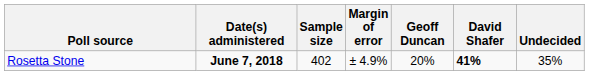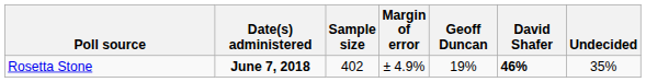 <table class="wikitable">
 <tr valign=bottom>
 <th style="width:245px;">Poll source</th>
 <th style="width:125px;">Date(s)<br>administered</th>
 <th style="width:50px;">Sample<br>size</th>
 <th style="width:50px;">Margin<br>of error</th>
 <th style="width:75px;">Geoff<br>Duncan</th>
 <th style="width:75px;">David<br>Shafer</th>
 <th style="width:75px;">Undecided</th>
 </tr>
 <tr>
 <td><a href='#'>Rosetta Stone</a></td>
 <td align=center><strong>June 7, 2018</strong></td>
 <td align=center>402</td>
 <td align=center>± 4.9%</td>
-<td align=center>20%</td>
-<td><strong>41%</strong></td>
+<td align=center>19%</td>
+<td><strong>46%</strong></td>
 <td align=center>35%</td>
 </tr>
 </table>
